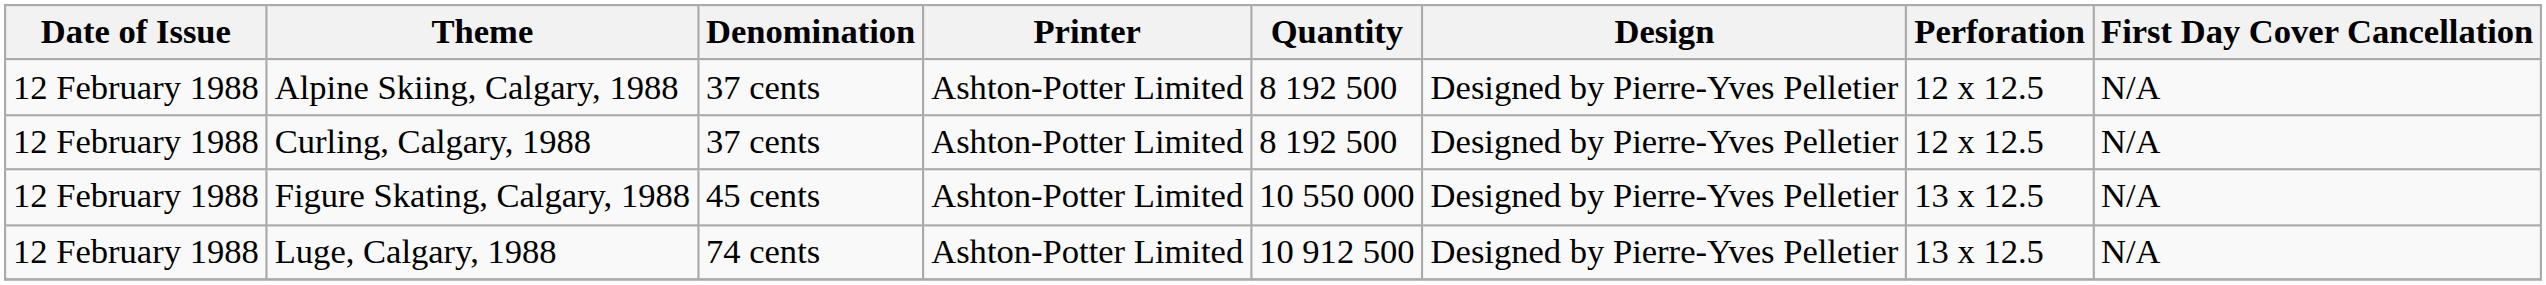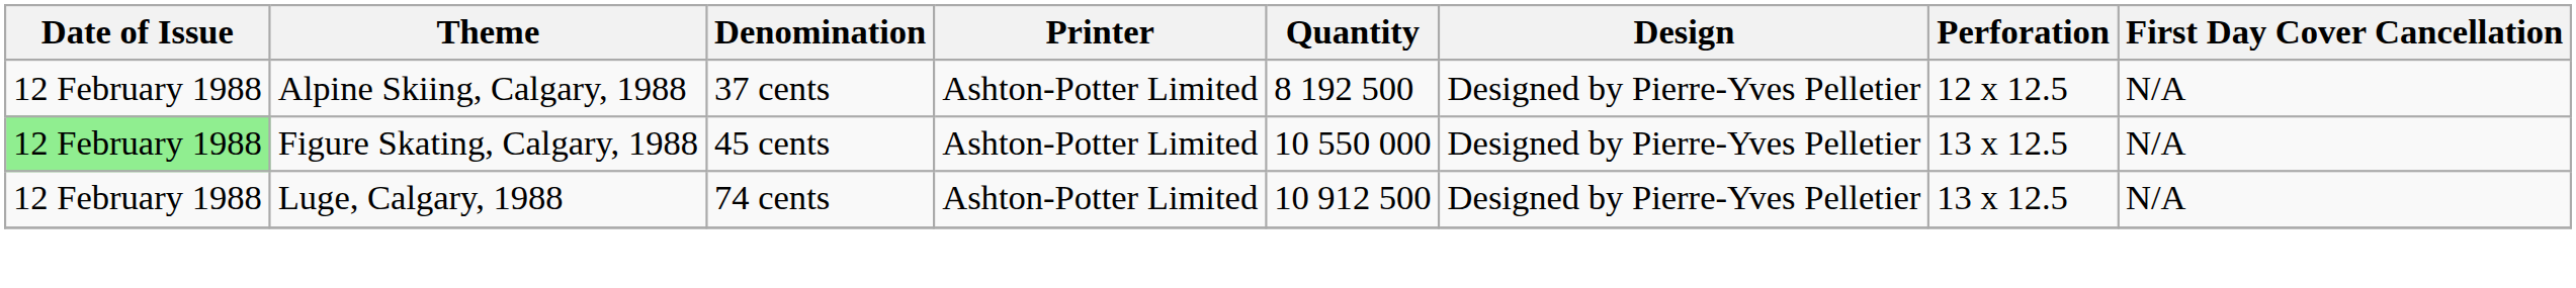 <table class="wikitable sortable">
 <tr>
 <th>Date of Issue</th>
 <th>Theme</th>
 <th>Denomination</th>
 <th>Printer</th>
 <th>Quantity</th>
 <th>Design</th>
 <th>Perforation</th>
 <th>First Day Cover Cancellation</th>
 </tr>
 <tr>
 <td>12 February 1988</td>
 <td>Alpine Skiing, Calgary, 1988</td>
 <td>37 cents</td>
 <td>Ashton-Potter Limited</td>
 <td>8 192 500</td>
 <td>Designed by Pierre-Yves Pelletier</td>
 <td>12 x 12.5</td>
 <td>N/A</td>
 </tr>
 <tr>
-<td>12 February 1988</td>
-<td>Curling, Calgary, 1988</td>
-<td>37 cents</td>
-<td>Ashton-Potter Limited</td>
-<td>8 192 500</td>
-<td>Designed by Pierre-Yves Pelletier</td>
-<td>12 x 12.5</td>
-<td>N/A</td>
-</tr>
-<tr>
-<td>12 February 1988</td>
+<td style="background: lightgreen;">12 February 1988</td>
 <td>Figure Skating, Calgary, 1988</td>
 <td>45 cents</td>
 <td>Ashton-Potter Limited</td>
 <td>10 550 000</td>
 <td>Designed by Pierre-Yves Pelletier</td>
 <td>13 x 12.5</td>
 <td>N/A</td>
 </tr>
 <tr>
 <td>12 February 1988</td>
 <td>Luge, Calgary, 1988</td>
 <td>74 cents</td>
 <td>Ashton-Potter Limited</td>
 <td>10 912 500</td>
 <td>Designed by Pierre-Yves Pelletier</td>
 <td>13 x 12.5</td>
 <td>N/A</td>
 </tr>
 <tr>
 </tr>
 </table>
